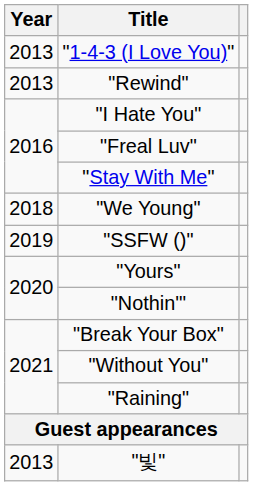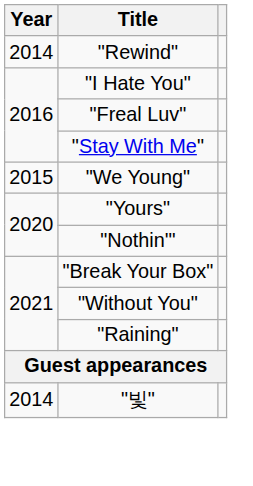 <table class="wikitable plainrowheaders" style="text-align:center">
 <tr>
 <th scope="col">Year</th>
 <th scope="col">Title</th>
 <th scope="col" class="unsortable"></th>
 </tr>
 <tr>
-<td>2013</td>
-<td>"<a href='#'>1-4-3 (I Love You)</a>" </td>
-<td></td>
-</tr>
-<tr>
-<td>2013</td>
+<td>2014</td>
 <td>"Rewind" </td>
 <td></td>
 </tr>
 <tr>
 <td rowspan="3">2016</td>
 <td>"I Hate You" </td>
 <td></td>
 </tr>
 <tr>
 <td>"Freal Luv" </td>
 <td></td>
 </tr>
 <tr>
 <td>"<a href='#'>Stay With Me</a>" </td>
 <td></td>
 </tr>
 <tr>
-<td>2018</td>
+<td>2015</td>
 <td>"We Young" </td>
-<td></td>
-</tr>
-<tr>
-<td>2019</td>
-<td>"SSFW ()"</td>
 <td></td>
 </tr>
 <tr>
 <td rowspan="2">2020</td>
 <td>"Yours" </td>
 <td></td>
 </tr>
 <tr>
 <td>"Nothin'"</td>
 <td></td>
 </tr>
 <tr>
 <td rowspan="3">2021</td>
 <td>"Break Your Box"</td>
 <td></td>
 </tr>
 <tr>
 <td>"Without You"</td>
 <td></td>
 </tr>
 <tr>
 <td>"Raining"</td>
 <td></td>
 </tr>
 <tr>
 <th colspan="3">Guest appearances</th>
 </tr>
 <tr>
-<td>2013</td>
+<td>2014</td>
 <td>"빛" </td>
 <td></td>
 </tr>
 </table>
